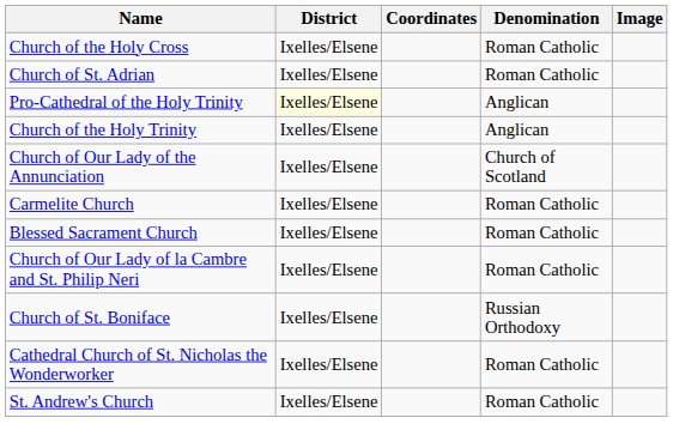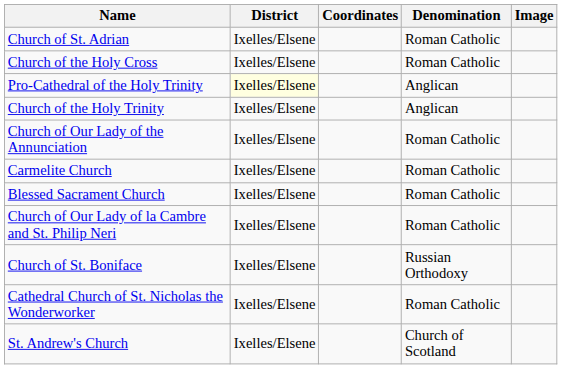 <table class="wikitable sortable">
 <tr>
 <th>Name</th>
 <th>District</th>
 <th>Coordinates</th>
 <th>Denomination</th>
 <th>Image</th>
 </tr>
 <tr>
-<td><a href='#'>Church of the Holy Cross</a></td>
+<td><a href='#'>Church of St. Adrian</a></td>
 <td>Ixelles/Elsene</td>
 <td></td>
 <td>Roman Catholic</td>
 <td></td>
 </tr>
 <tr>
-<td><a href='#'>Church of St. Adrian</a></td>
+<td><a href='#'>Church of the Holy Cross</a></td>
 <td>Ixelles/Elsene</td>
 <td></td>
 <td>Roman Catholic</td>
 <td></td>
 </tr>
 <tr>
 <td><a href='#'>Pro-Cathedral of the Holy Trinity</a></td>
 <td style="background: lightyellow;">Ixelles/Elsene</td>
 <td></td>
 <td>Anglican</td>
 <td></td>
 </tr>
 <tr>
 <td><a href='#'>Church of the Holy Trinity</a></td>
 <td>Ixelles/Elsene</td>
 <td></td>
 <td>Anglican</td>
 <td></td>
 </tr>
 <tr>
 <td><a href='#'>Church of Our Lady of the Annunciation</a></td>
 <td>Ixelles/Elsene</td>
 <td></td>
-<td>Church of Scotland</td>
+<td>Roman Catholic</td>
 <td></td>
 </tr>
 <tr>
 <td><a href='#'>Carmelite Church</a></td>
 <td>Ixelles/Elsene</td>
 <td></td>
 <td>Roman Catholic</td>
 <td></td>
 </tr>
 <tr>
 <td><a href='#'>Blessed Sacrament Church</a></td>
 <td>Ixelles/Elsene</td>
 <td></td>
 <td>Roman Catholic</td>
 <td></td>
 </tr>
 <tr>
 <td><a href='#'>Church of Our Lady of la Cambre and St. Philip Neri</a></td>
 <td>Ixelles/Elsene</td>
 <td></td>
 <td>Roman Catholic</td>
 <td></td>
 </tr>
 <tr>
 <td><a href='#'>Church of St. Boniface</a></td>
 <td>Ixelles/Elsene</td>
 <td></td>
 <td>Russian Orthodoxy</td>
 <td></td>
 </tr>
 <tr>
 <td><a href='#'>Cathedral Church of St. Nicholas the Wonderworker</a></td>
 <td>Ixelles/Elsene</td>
 <td></td>
 <td>Roman Catholic</td>
 <td></td>
 </tr>
 <tr>
 <td><a href='#'>St. Andrew's Church</a></td>
 <td>Ixelles/Elsene</td>
 <td></td>
-<td>Roman Catholic</td>
+<td>Church of Scotland</td>
 <td></td>
 </tr>
 </table>
